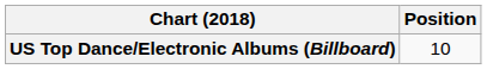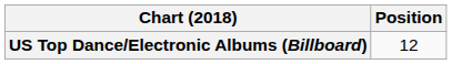 <table class="wikitable plainrowheaders" style="text-align:center">
 <tr>
 <th scope="col">Chart (2018)</th>
 <th scope="col">Position</th>
 </tr>
 <tr>
 <th scope="row">US Top Dance/Electronic Albums (<em>Billboard</em>)</th>
-<td>10</td>
+<td>12</td>
 </tr>
 </table>
